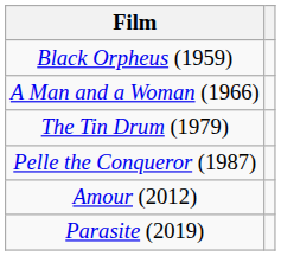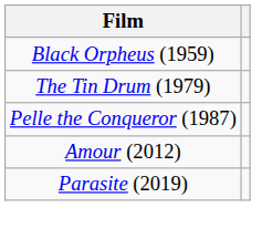 <table class="wikitable sortable" style="text-align: center">
 <tr>
 <th scope="col">Film</th>
 <th scope="col" class="unsortable"></th>
 </tr>
 <tr>
 <td><em><a href='#'>Black Orpheus</a></em> (1959)</td>
-<td></td>
-</tr>
-<tr>
-<td><em><a href='#'>A Man and a Woman</a></em> (1966)</td>
 <td></td>
 </tr>
 <tr>
 <td><em><a href='#'>The Tin Drum</a></em> (1979)</td>
 <td></td>
 </tr>
 <tr>
 <td><em><a href='#'>Pelle the Conqueror</a></em> (1987)</td>
 <td></td>
 </tr>
 <tr>
 <td><em><a href='#'>Amour</a></em> (2012)</td>
 <td></td>
 </tr>
 <tr>
 <td><em><a href='#'>Parasite</a></em> (2019)</td>
 <td></td>
 </tr>
 </table>
